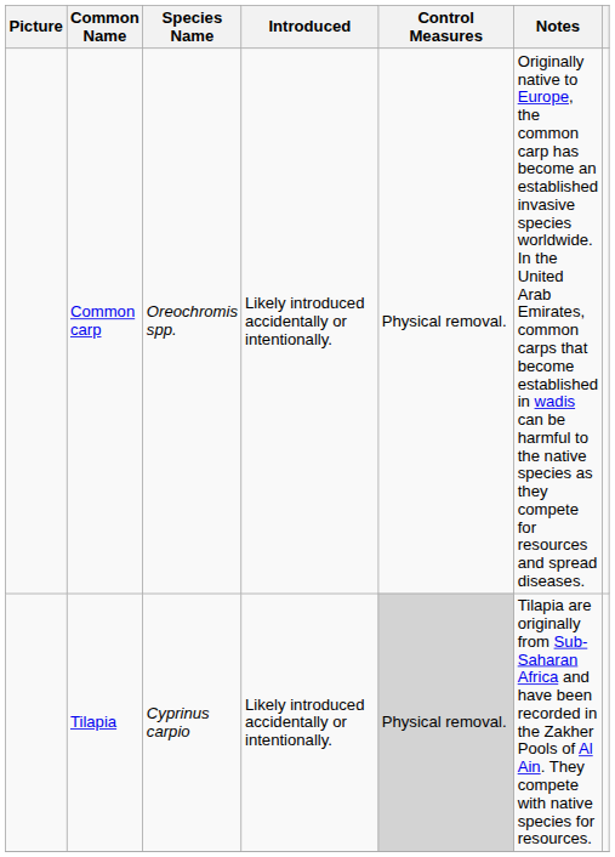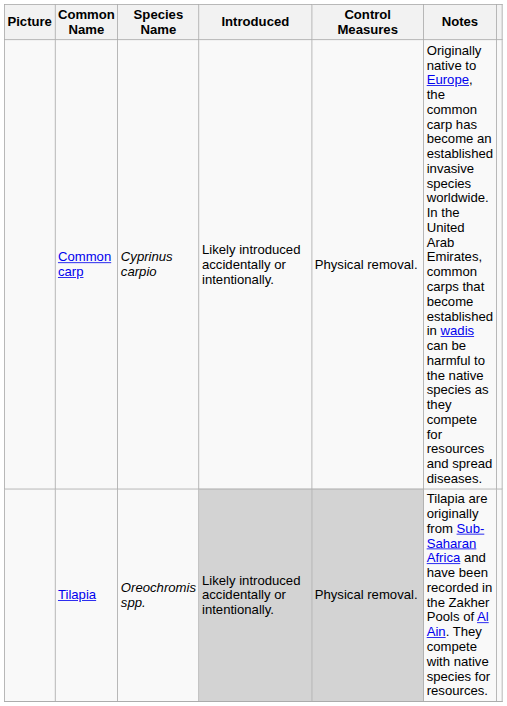 <table class="wikitable sortable">
 <tr>
 <th>Picture</th>
 <th>Common Name</th>
 <th>Species Name</th>
 <th style="width:100pt;">Introduced</th>
 <th style="width:100pt;">Control Measures</th>
 <th>Notes</th>
 <th></th>
 </tr>
 <tr>
 <td></td>
 <td><a href='#'>Common carp</a></td>
-<td><em>Oreochromis spp.</em></td>
+<td><em>Cyprinus carpio</em></td>
 <td>Likely introduced accidentally or intentionally.</td>
 <td>Physical removal.</td>
 <td>Originally native to <a href='#'>Europe</a>, the common carp has become an established invasive species worldwide. In the United Arab Emirates, common carps that become established in <a href='#'>wadis</a> can be harmful to the native species as they compete for resources and spread diseases.</td>
 <td></td>
 </tr>
 <tr>
 <td></td>
 <td><a href='#'>Tilapia</a></td>
-<td><em>Cyprinus carpio</em></td>
-<td>Likely introduced accidentally or intentionally.</td>
+<td><em>Oreochromis spp.</em></td>
+<td style="background: lightgrey;">Likely introduced accidentally or intentionally.</td>
 <td style="background: lightgrey;">Physical removal.</td>
 <td>Tilapia are originally from <a href='#'>Sub-Saharan Africa</a> and have been recorded in the Zakher Pools of <a href='#'>Al Ain</a>. They compete with native species for resources.</td>
 <td></td>
 </tr>
 <tr>
 </tr>
 </table>
